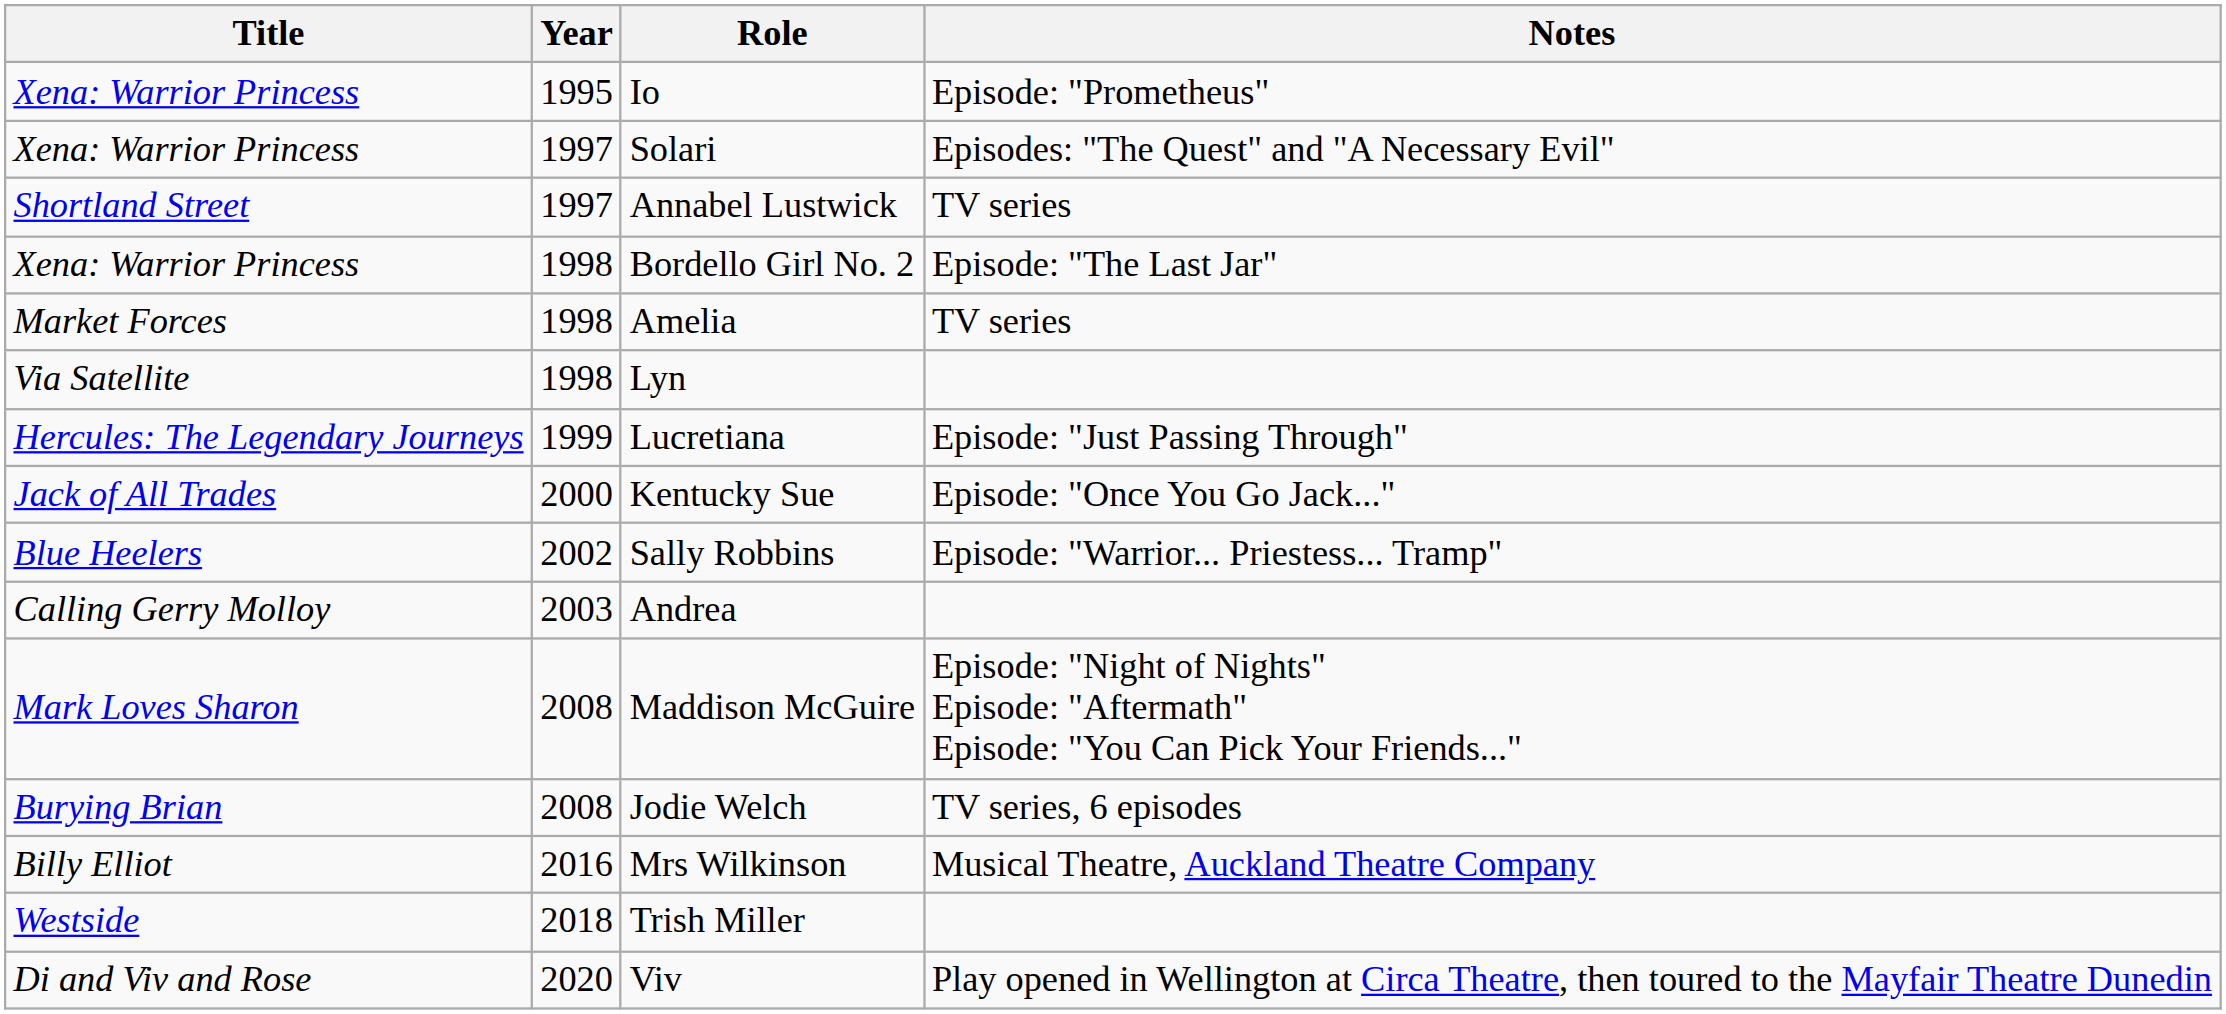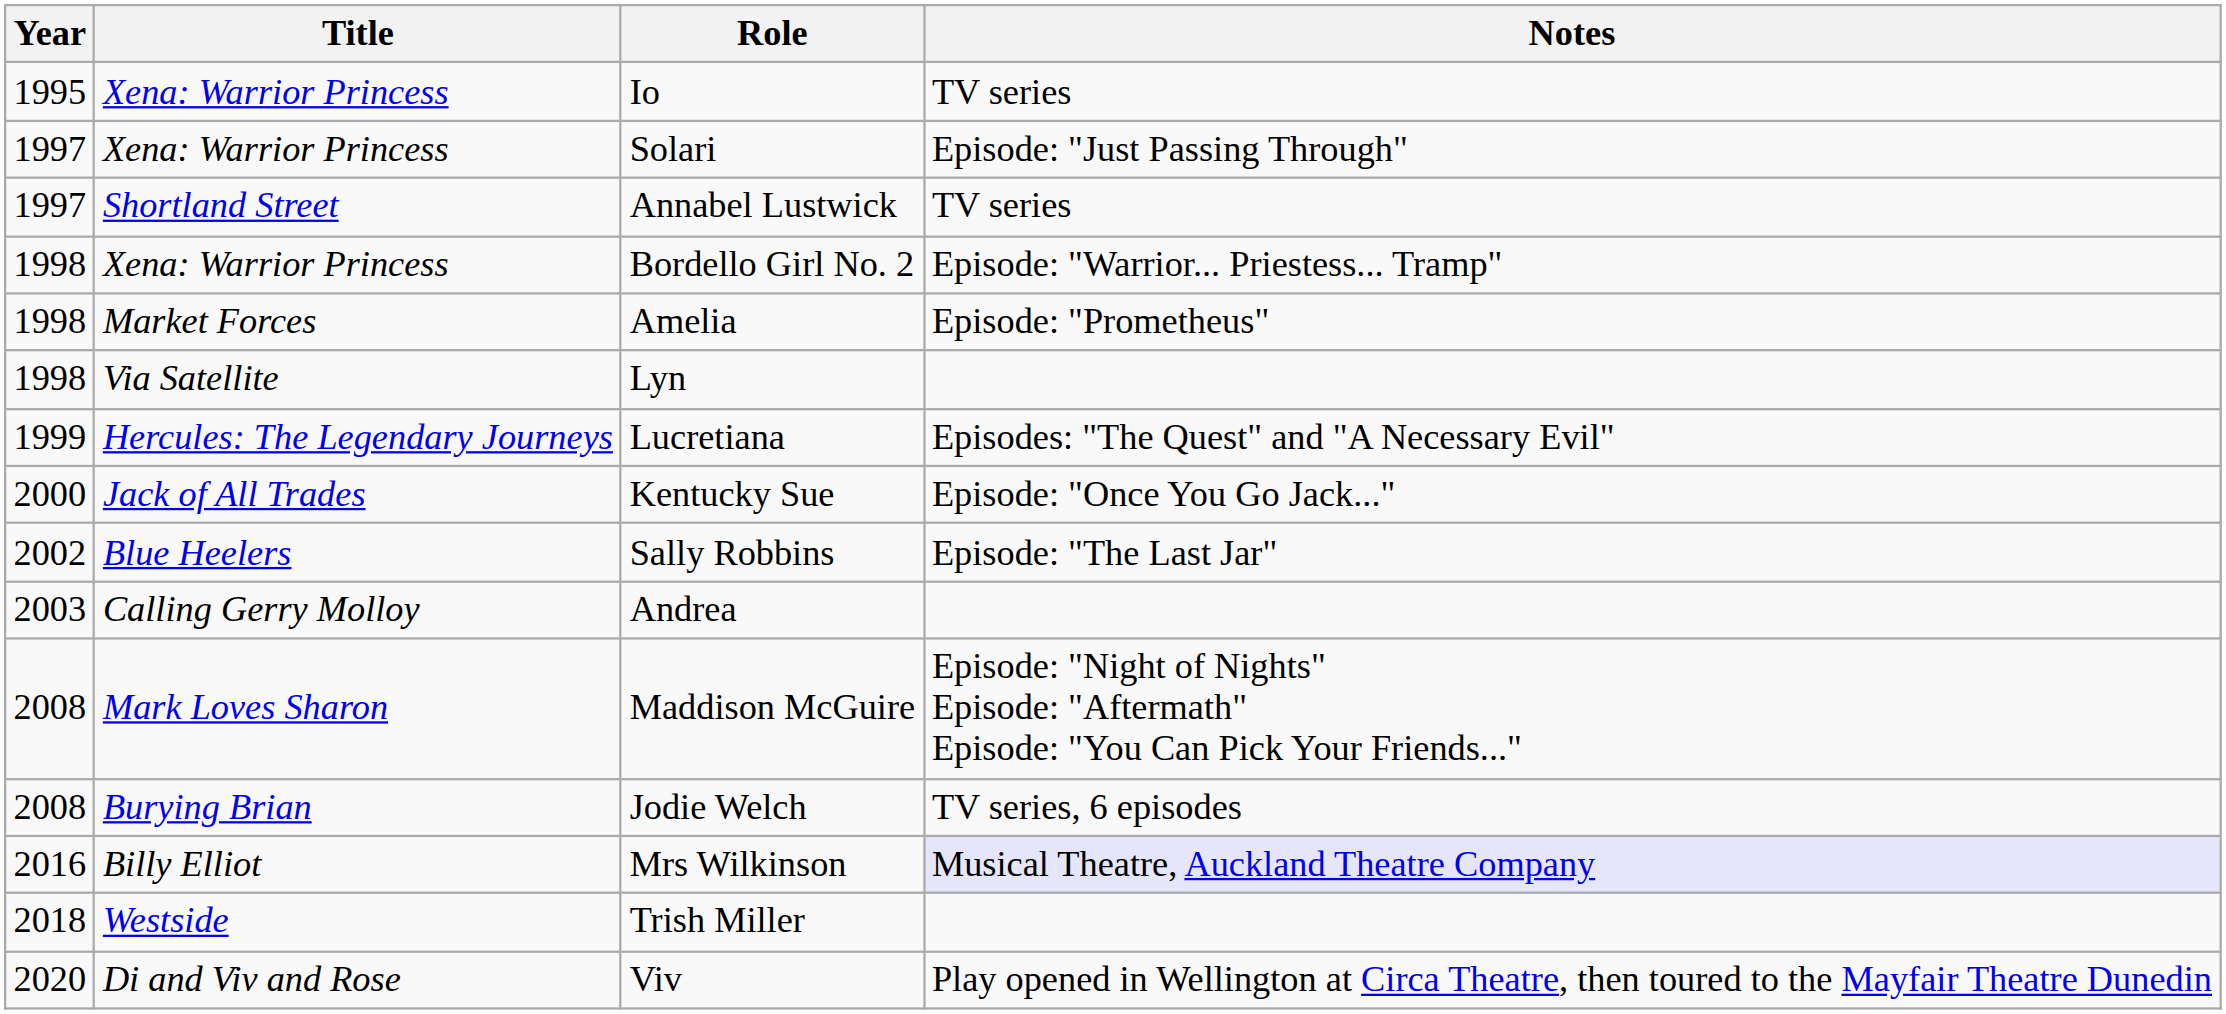 <table class="wikitable sortable">
 <tr>
+<th>Year</th>
 <th>Title</th>
-<th>Year</th>
 <th>Role</th>
 <th class="unsortable">Notes</th>
 </tr>
 <tr>
+<td>1995</td>
 <td><em><a href='#'>Xena: Warrior Princess</a></em></td>
-<td>1995</td>
 <td>Io</td>
-<td>Episode: "Prometheus"</td>
+<td>TV series</td>
 </tr>
 <tr>
+<td>1997</td>
 <td><em>Xena: Warrior Princess</em></td>
-<td>1997</td>
 <td>Solari</td>
-<td>Episodes: "The Quest" and "A Necessary Evil"</td>
+<td>Episode: "Just Passing Through"</td>
 </tr>
 <tr>
+<td>1997</td>
 <td><em><a href='#'>Shortland Street</a></em></td>
-<td>1997</td>
 <td>Annabel Lustwick</td>
 <td>TV series</td>
 </tr>
 <tr>
+<td>1998</td>
 <td><em>Xena: Warrior Princess</em></td>
-<td>1998</td>
 <td>Bordello Girl No. 2</td>
-<td>Episode: "The Last Jar"</td>
+<td>Episode: "Warrior... Priestess... Tramp"</td>
 </tr>
 <tr>
+<td>1998</td>
 <td><em>Market Forces</em></td>
-<td>1998</td>
 <td>Amelia</td>
-<td>TV series</td>
+<td>Episode: "Prometheus"</td>
 </tr>
 <tr>
+<td>1998</td>
 <td><em>Via Satellite</em></td>
-<td>1998</td>
 <td>Lyn</td>
 <td></td>
 </tr>
 <tr>
+<td>1999</td>
 <td><em><a href='#'>Hercules: The Legendary Journeys</a></em></td>
-<td>1999</td>
 <td>Lucretiana</td>
-<td>Episode: "Just Passing Through"</td>
+<td>Episodes: "The Quest" and "A Necessary Evil"</td>
 </tr>
 <tr>
+<td>2000</td>
 <td><em><a href='#'>Jack of All Trades</a></em></td>
-<td>2000</td>
 <td>Kentucky Sue</td>
 <td>Episode: "Once You Go Jack..."</td>
 </tr>
 <tr>
+<td>2002</td>
 <td><em><a href='#'>Blue Heelers</a></em></td>
-<td>2002</td>
 <td>Sally Robbins</td>
-<td>Episode: "Warrior... Priestess... Tramp"</td>
+<td>Episode: "The Last Jar"</td>
 </tr>
 <tr>
+<td>2003</td>
 <td><em>Calling Gerry Molloy</em></td>
-<td>2003</td>
 <td>Andrea</td>
 <td></td>
 </tr>
 <tr>
+<td>2008</td>
 <td><em><a href='#'>Mark Loves Sharon</a></em></td>
-<td>2008</td>
 <td>Maddison McGuire</td>
 <td>Episode: "Night of Nights"<br>Episode: "Aftermath"<br>Episode: "You Can Pick Your Friends..."</td>
 </tr>
 <tr>
+<td>2008</td>
 <td><em><a href='#'>Burying Brian</a></em></td>
-<td>2008</td>
 <td>Jodie Welch</td>
 <td>TV series, 6 episodes</td>
 </tr>
 <tr>
+<td>2016</td>
 <td><em>Billy Elliot</em></td>
-<td>2016</td>
 <td>Mrs Wilkinson</td>
-<td>Musical Theatre, <a href='#'>Auckland Theatre Company</a></td>
+<td style="background: lavender;">Musical Theatre, <a href='#'>Auckland Theatre Company</a></td>
 </tr>
 <tr>
+<td>2018</td>
 <td><em><a href='#'>Westside</a></em></td>
-<td>2018</td>
 <td>Trish Miller</td>
 <td></td>
 </tr>
 <tr>
+<td>2020</td>
 <td><em>Di and Viv and Rose</em></td>
-<td>2020</td>
 <td>Viv</td>
 <td>Play opened in Wellington at <a href='#'>Circa Theatre</a>, then toured to the <a href='#'>Mayfair Theatre Dunedin</a></td>
 </tr>
 </table>
